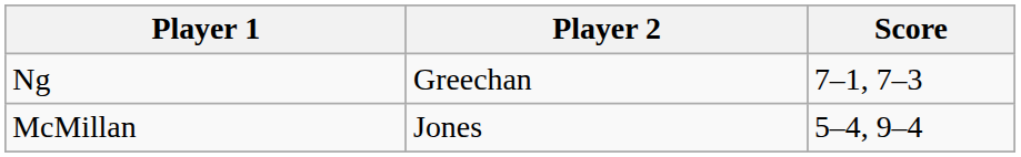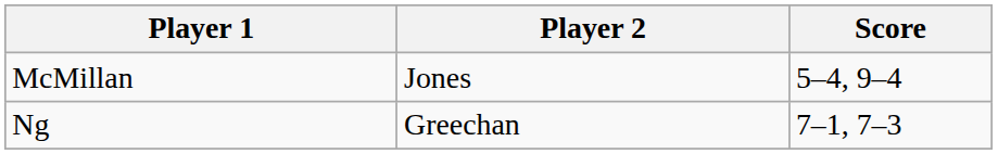 <table class="wikitable" style="font-size: 100%">
 <tr>
 <th width=200>Player 1</th>
 <th width=200>Player 2</th>
 <th width=100>Score</th>
 </tr>
 <tr>
+<td>McMillan</td>
+<td>Jones</td>
+<td>5–4, 9–4</td>
+</tr>
+<tr>
 <td>Ng</td>
 <td>Greechan</td>
 <td>7–1, 7–3</td>
 </tr>
-<tr>
-<td>McMillan</td>
-<td>Jones</td>
-<td>5–4, 9–4</td>
-</tr>
 </table>
